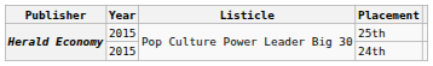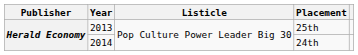 <table class="wikitable plainrowheaders sortable" style="text-align:left">
 <tr>
 <th scope="col">Publisher</th>
 <th scope="col">Year</th>
 <th scope="col">Listicle</th>
 <th scope="col">Placement</th>
 <th scope="col" class="unsortable"></th>
 </tr>
 <tr>
 <th rowspan="2" scope="row"><em>Herald Economy</em></th>
-<td>2015</td>
+<td>2013</td>
 <td rowspan="2">Pop Culture Power Leader Big 30</td>
 <td>25th</td>
 <td></td>
 </tr>
 <tr>
-<td>2015</td>
+<td>2014</td>
 <td>24th</td>
 <td></td>
 </tr>
 </table>
